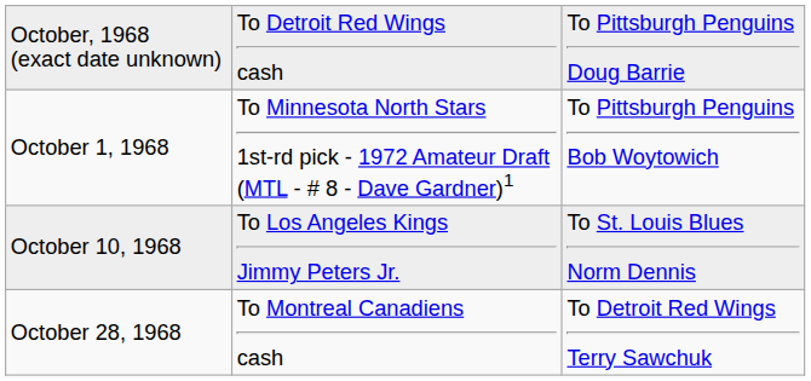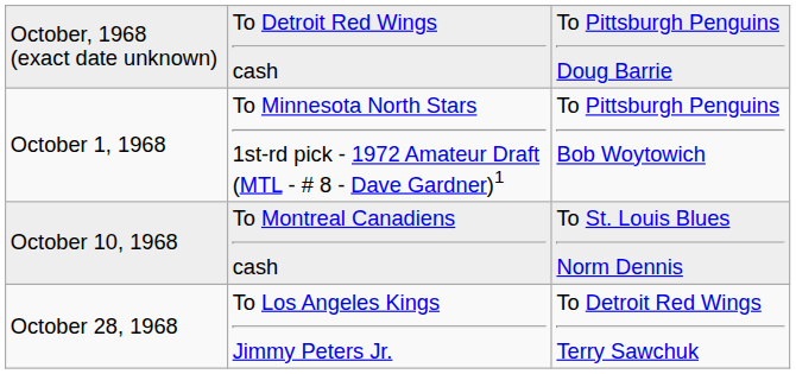 <table class="wikitable" style="border:1px solid #999; width:580px;">
 <tr style="background:#eee;">
 <td>October, 1968<br>(exact date unknown)</td>
 <td valign="top">To <a href='#'>Detroit Red Wings</a><hr>cash</td>
 <td valign="top">To <a href='#'>Pittsburgh Penguins</a><hr><a href='#'>Doug Barrie</a></td>
 </tr>
 <tr>
 <td>October 1, 1968</td>
 <td valign="top">To <a href='#'>Minnesota North Stars</a><hr>1st-rd pick - <a href='#'>1972 Amateur Draft</a><br>(<a href='#'>MTL</a> - # 8 - <a href='#'>Dave Gardner</a>)<sup>1</sup></td>
 <td valign="top">To <a href='#'>Pittsburgh Penguins</a><hr><a href='#'>Bob Woytowich</a></td>
 </tr>
 <tr style="background:#eee;">
 <td>October 10, 1968</td>
-<td valign="top">To <a href='#'>Los Angeles Kings</a><hr><a href='#'>Jimmy Peters Jr.</a></td>
+<td valign="top">To <a href='#'>Montreal Canadiens</a><hr>cash</td>
 <td valign="top">To <a href='#'>St. Louis Blues</a><hr><a href='#'>Norm Dennis</a></td>
 </tr>
 <tr>
 <td>October 28, 1968</td>
-<td valign="top">To <a href='#'>Montreal Canadiens</a><hr>cash</td>
+<td valign="top">To <a href='#'>Los Angeles Kings</a><hr><a href='#'>Jimmy Peters Jr.</a></td>
 <td valign="top">To <a href='#'>Detroit Red Wings</a><hr><a href='#'>Terry Sawchuk</a></td>
 </tr>
 </table>
